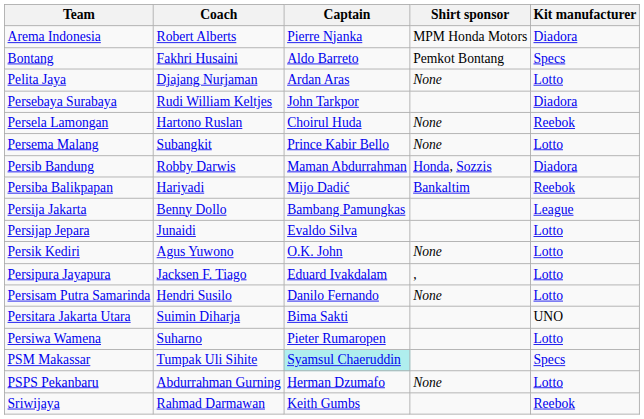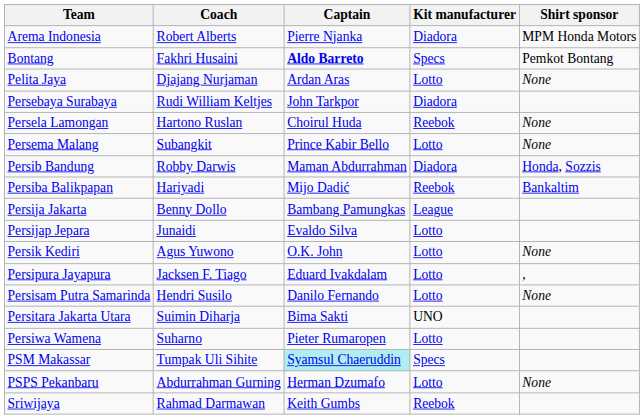 <table class="wikitable sortable" style="text-align: left;">
 <tr>
 <th>Team</th>
 <th>Coach</th>
 <th>Captain</th>
+<th>Kit manufacturer</th>
 <th>Shirt sponsor</th>
-<th>Kit manufacturer</th>
 </tr>
 <tr>
 <td><a href='#'>Arema Indonesia</a></td>
 <td> <a href='#'>Robert Alberts</a></td>
 <td> <a href='#'>Pierre Njanka</a></td>
+<td><a href='#'>Diadora</a></td>
 <td>MPM Honda Motors</td>
-<td><a href='#'>Diadora</a></td>
 </tr>
 <tr>
 <td><a href='#'>Bontang</a></td>
 <td> <a href='#'>Fakhri Husaini</a></td>
-<td> <a href='#'>Aldo Barreto</a></td>
+<td><strong> <a href='#'>Aldo Barreto</a></strong></td>
+<td><a href='#'>Specs</a></td>
 <td>Pemkot Bontang</td>
-<td><a href='#'>Specs</a></td>
 </tr>
 <tr>
 <td><a href='#'>Pelita Jaya</a></td>
 <td> <a href='#'>Djajang Nurjaman</a></td>
 <td> <a href='#'>Ardan Aras</a></td>
+<td><a href='#'>Lotto</a></td>
 <td><em>None</em></td>
-<td><a href='#'>Lotto</a></td>
 </tr>
 <tr>
 <td><a href='#'>Persebaya Surabaya</a></td>
 <td> <a href='#'>Rudi William Keltjes</a></td>
 <td> <a href='#'>John Tarkpor</a></td>
+<td><a href='#'>Diadora</a></td>
 <td></td>
-<td><a href='#'>Diadora</a></td>
 </tr>
 <tr>
 <td><a href='#'>Persela Lamongan</a></td>
 <td> <a href='#'>Hartono Ruslan</a></td>
 <td> <a href='#'>Choirul Huda</a></td>
+<td><a href='#'>Reebok</a></td>
 <td><em>None</em></td>
-<td><a href='#'>Reebok</a></td>
 </tr>
 <tr>
 <td><a href='#'>Persema Malang</a></td>
 <td> <a href='#'>Subangkit</a></td>
 <td> <a href='#'>Prince Kabir Bello</a></td>
+<td><a href='#'>Lotto</a></td>
 <td><em>None</em></td>
-<td><a href='#'>Lotto</a></td>
 </tr>
 <tr>
 <td><a href='#'>Persib Bandung</a></td>
 <td> <a href='#'>Robby Darwis</a></td>
 <td> <a href='#'>Maman Abdurrahman</a></td>
+<td><a href='#'>Diadora</a></td>
 <td><a href='#'>Honda</a>, <a href='#'>Sozzis</a></td>
-<td><a href='#'>Diadora</a></td>
 </tr>
 <tr>
 <td><a href='#'>Persiba Balikpapan</a></td>
 <td> <a href='#'>Hariyadi</a></td>
 <td> <a href='#'>Mijo Dadić</a></td>
+<td><a href='#'>Reebok</a></td>
 <td><a href='#'>Bankaltim</a></td>
-<td><a href='#'>Reebok</a></td>
 </tr>
 <tr>
 <td><a href='#'>Persija Jakarta</a></td>
 <td> <a href='#'>Benny Dollo</a></td>
 <td> <a href='#'>Bambang Pamungkas</a></td>
+<td><a href='#'>League</a></td>
 <td></td>
-<td><a href='#'>League</a></td>
 </tr>
 <tr>
 <td><a href='#'>Persijap Jepara</a></td>
 <td> <a href='#'>Junaidi</a></td>
 <td> <a href='#'>Evaldo Silva</a></td>
+<td><a href='#'>Lotto</a></td>
 <td></td>
-<td><a href='#'>Lotto</a></td>
 </tr>
 <tr>
 <td><a href='#'>Persik Kediri</a></td>
 <td> <a href='#'>Agus Yuwono</a></td>
 <td> <a href='#'>O.K. John</a></td>
+<td><a href='#'>Lotto</a></td>
 <td><em>None</em></td>
-<td><a href='#'>Lotto</a></td>
 </tr>
 <tr>
 <td><a href='#'>Persipura Jayapura</a></td>
 <td> <a href='#'>Jacksen F. Tiago</a></td>
 <td> <a href='#'>Eduard Ivakdalam</a></td>
+<td><a href='#'>Lotto</a></td>
 <td>, </td>
-<td><a href='#'>Lotto</a></td>
 </tr>
 <tr>
 <td><a href='#'>Persisam Putra Samarinda</a></td>
 <td> <a href='#'>Hendri Susilo</a></td>
 <td> <a href='#'>Danilo Fernando</a></td>
+<td><a href='#'>Lotto</a></td>
 <td><em>None</em></td>
-<td><a href='#'>Lotto</a></td>
 </tr>
 <tr>
 <td><a href='#'>Persitara Jakarta Utara</a></td>
 <td> <a href='#'>Suimin Diharja</a></td>
 <td> <a href='#'>Bima Sakti</a></td>
+<td>UNO</td>
 <td></td>
-<td>UNO</td>
 </tr>
 <tr>
 <td><a href='#'>Persiwa Wamena</a></td>
 <td> <a href='#'>Suharno</a></td>
 <td> <a href='#'>Pieter Rumaropen</a></td>
+<td><a href='#'>Lotto</a></td>
 <td></td>
-<td><a href='#'>Lotto</a></td>
 </tr>
 <tr>
 <td><a href='#'>PSM Makassar</a></td>
 <td> <a href='#'>Tumpak Uli Sihite</a></td>
 <td style="background: paleturquoise;"> <a href='#'>Syamsul Chaeruddin</a></td>
+<td><a href='#'>Specs</a></td>
 <td></td>
-<td><a href='#'>Specs</a></td>
 </tr>
 <tr>
 <td><a href='#'>PSPS Pekanbaru</a></td>
 <td> <a href='#'>Abdurrahman Gurning</a></td>
 <td> <a href='#'>Herman Dzumafo</a></td>
+<td><a href='#'>Lotto</a></td>
 <td><em>None</em></td>
-<td><a href='#'>Lotto</a></td>
 </tr>
 <tr>
 <td><a href='#'>Sriwijaya</a></td>
 <td> <a href='#'>Rahmad Darmawan</a></td>
 <td> <a href='#'>Keith Gumbs</a></td>
+<td><a href='#'>Reebok</a></td>
 <td></td>
-<td><a href='#'>Reebok</a></td>
 </tr>
 </table>
